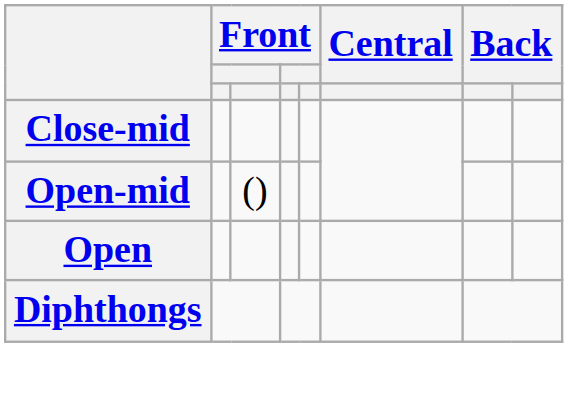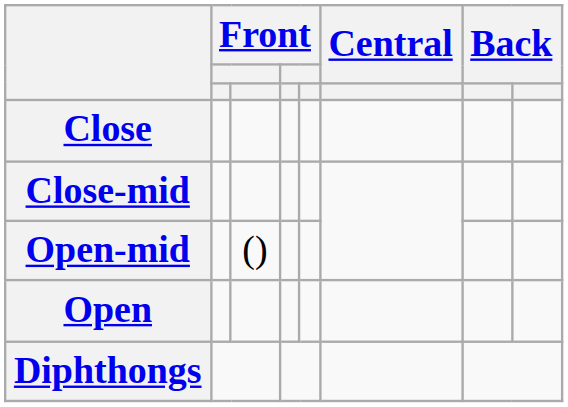 <table class="wikitable" style="margin:aut">
 <tr>
 <th rowspan="3"></th>
 <th colspan="4"><a href='#'>Front</a></th>
 <th rowspan="2"><a href='#'>Central</a></th>
 <th colspan="2" rowspan="2"><a href='#'>Back</a></th>
 </tr>
 <tr>
 <th colspan="2"></th>
 <th colspan="2"></th>
 </tr>
 <tr>
 <th></th>
 <th></th>
 <th></th>
 <th></th>
 <th></th>
 <th></th>
 <th></th>
+</tr>
+<tr align="center">
+<th><a href='#'>Close</a></th>
+<td></td>
+<td></td>
+<td></td>
+<td></td>
+<td></td>
+<td></td>
+<td></td>
 </tr>
 <tr align="center">
 <th><a href='#'>Close-mid</a></th>
 <td></td>
 <td></td>
 <td></td>
 <td></td>
 <td rowspan="2"></td>
 <td></td>
 <td></td>
 </tr>
 <tr align="center">
 <th><a href='#'>Open-mid</a></th>
 <td></td>
 <td>()</td>
 <td></td>
 <td></td>
 <td></td>
 <td></td>
 </tr>
 <tr align="center">
 <th><a href='#'>Open</a></th>
 <td></td>
 <td></td>
 <td></td>
 <td></td>
 <td></td>
 <td></td>
 <td></td>
 </tr>
 <tr align="center">
 <th><a href='#'>Diphthongs</a></th>
 <td colspan="2"></td>
 <td colspan="2"></td>
 <td></td>
 <td colspan="2"></td>
 </tr>
 </table>
